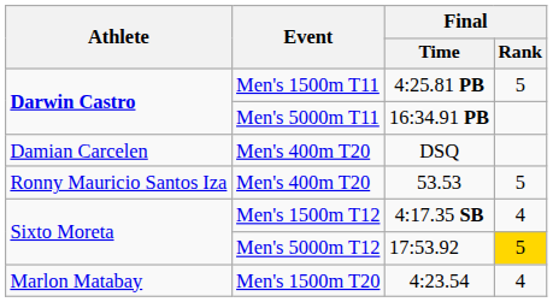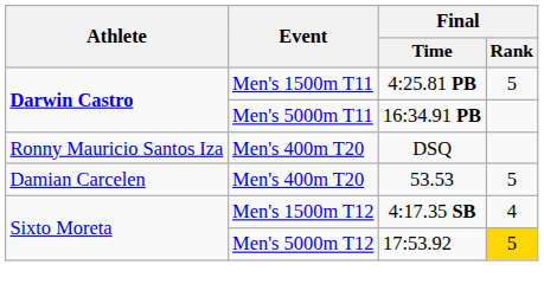 <table class=wikitable style="font-size:90%">
 <tr>
 <th rowspan="2">Athlete</th>
 <th rowspan="2">Event</th>
 <th colspan="2">Final</th>
 </tr>
 <tr style="font-size:95%">
 <th>Time</th>
 <th>Rank</th>
 </tr>
 <tr align=center>
 <td align=left rowspan="2"><strong><a href='#'>Darwin Castro</a></strong></td>
 <td align=left><a href='#'>Men's 1500m T11</a></td>
 <td>4:25.81 <strong>PB</strong></td>
 <td align=center>5</td>
 </tr>
 <tr>
 <td align=left><a href='#'>Men's 5000m T11</a></td>
 <td>16:34.91 <strong>PB</strong></td>
 <td align=center></td>
 </tr>
 <tr align=center>
-<td align=left><a href='#'>Damian Carcelen</a></td>
+<td align=left><a href='#'>Ronny Mauricio Santos Iza</a></td>
 <td align=left><a href='#'>Men's 400m T20</a></td>
 <td>DSQ</td>
 <td></td>
 </tr>
 <tr align=center>
-<td align=left><a href='#'>Ronny Mauricio Santos Iza</a></td>
+<td align=left><a href='#'>Damian Carcelen</a></td>
 <td align=left><a href='#'>Men's 400m T20</a></td>
 <td>53.53</td>
 <td align=center>5</td>
 </tr>
 <tr align=center>
 <td align=left rowspan="2"><a href='#'>Sixto Moreta</a></td>
 <td align=left><a href='#'>Men's 1500m T12</a></td>
 <td>4:17.35 <strong>SB</strong></td>
 <td align=center>4</td>
 </tr>
 <tr>
 <td align=left><a href='#'>Men's 5000m T12</a></td>
 <td>17:53.92</td>
 <td align=center style="background: gold;">5</td>
 </tr>
-<tr align=center>
-<td align=left><a href='#'>Marlon Matabay</a></td>
-<td align=left><a href='#'>Men's 1500m T20</a></td>
-<td>4:23.54</td>
-<td align=center>4</td>
-</tr>
 </table>
